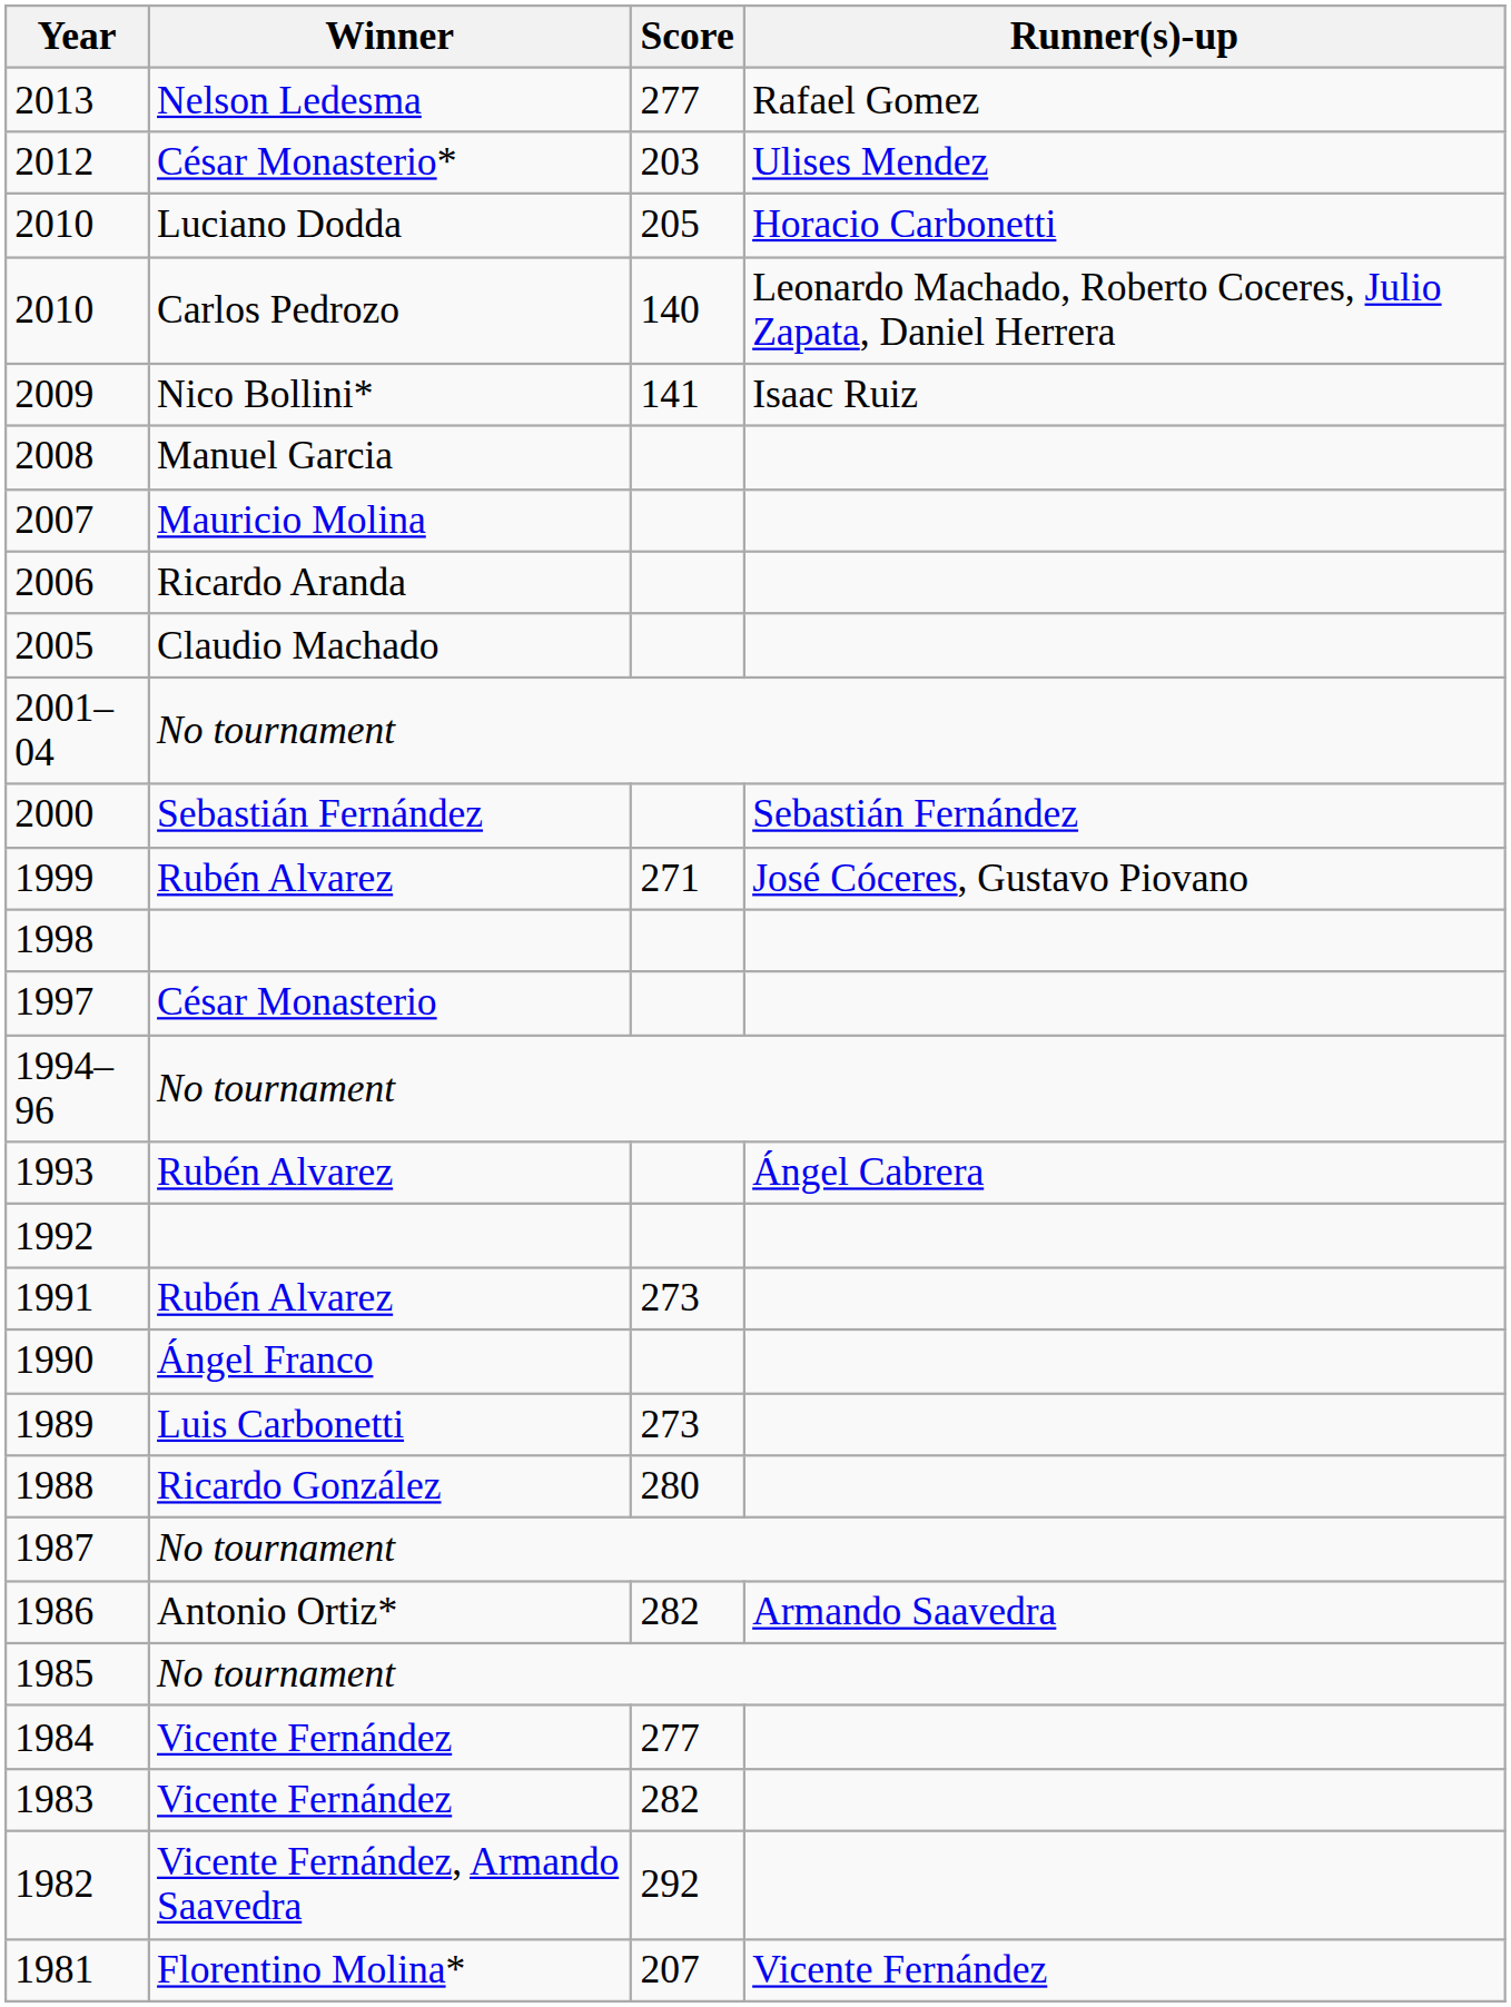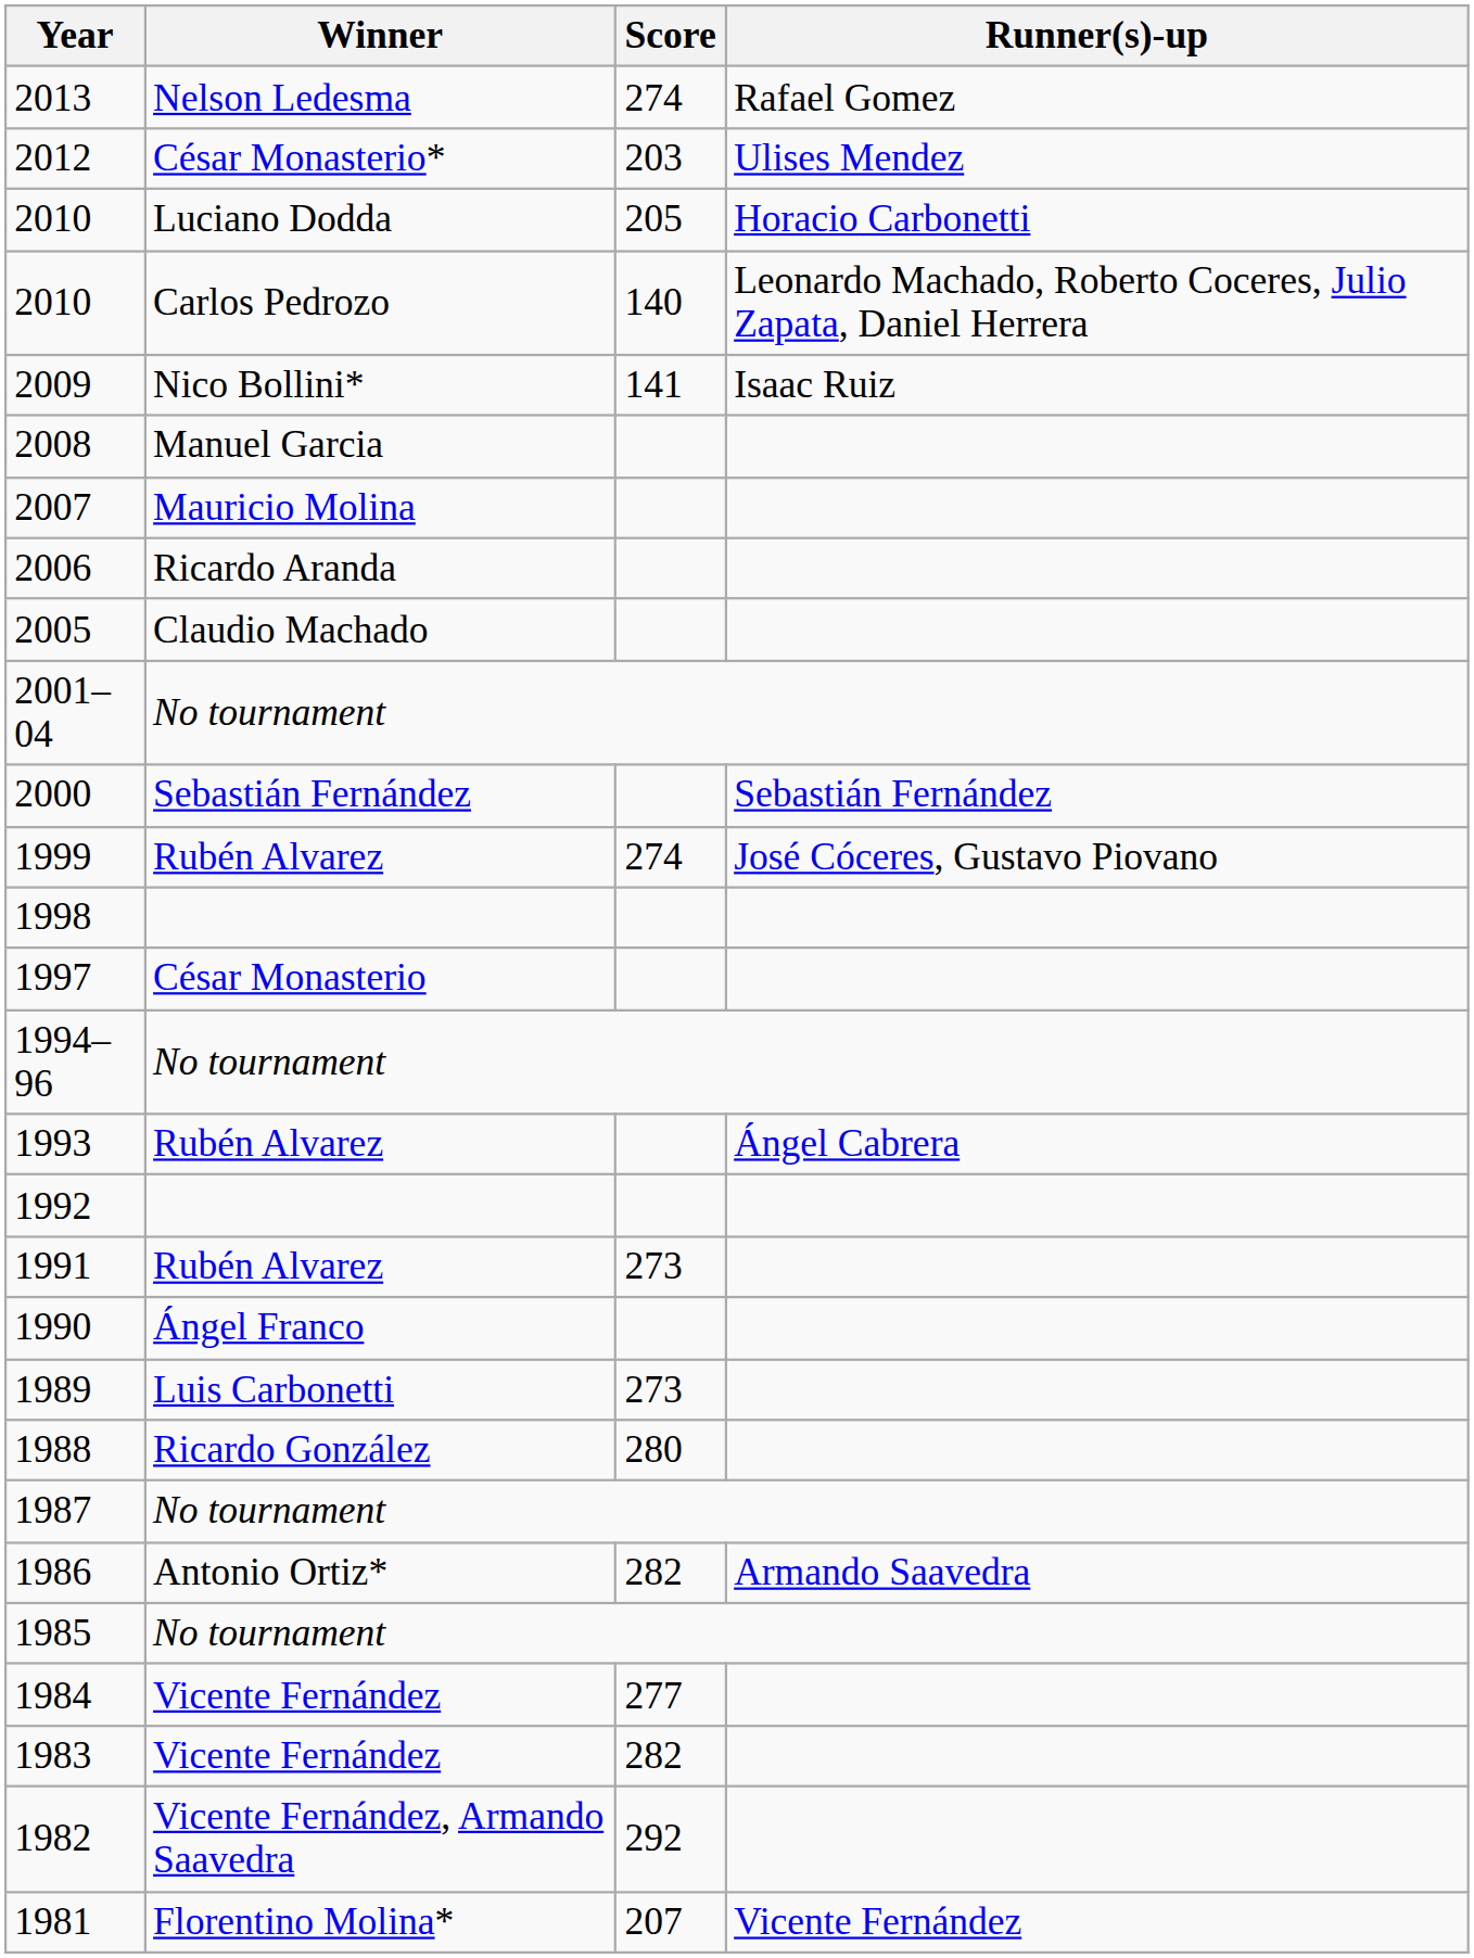 <table class=wikitable>
 <tr>
 <th>Year</th>
 <th>Winner</th>
 <th>Score</th>
 <th>Runner(s)-up</th>
 </tr>
 <tr>
 <td>2013</td>
 <td><a href='#'>Nelson Ledesma</a></td>
-<td>277</td>
+<td>274</td>
 <td>Rafael Gomez</td>
 </tr>
 <tr>
 <td>2012</td>
 <td><a href='#'>César Monasterio</a>*</td>
 <td>203</td>
 <td><a href='#'>Ulises Mendez</a></td>
 </tr>
 <tr>
 <td>2010</td>
 <td>Luciano Dodda</td>
 <td>205</td>
 <td><a href='#'>Horacio Carbonetti</a></td>
 </tr>
 <tr>
 <td>2010</td>
 <td>Carlos Pedrozo</td>
 <td>140</td>
 <td>Leonardo Machado, Roberto Coceres, <a href='#'>Julio Zapata</a>, Daniel Herrera</td>
 </tr>
 <tr>
 <td>2009</td>
 <td>Nico Bollini*</td>
 <td>141</td>
 <td>Isaac Ruiz</td>
 </tr>
 <tr>
 <td>2008</td>
 <td>Manuel Garcia</td>
 <td></td>
 <td></td>
 </tr>
 <tr>
 <td>2007</td>
 <td><a href='#'>Mauricio Molina</a></td>
 <td></td>
 <td></td>
 </tr>
 <tr>
 <td>2006</td>
 <td>Ricardo Aranda</td>
 <td></td>
 <td></td>
 </tr>
 <tr>
 <td>2005</td>
 <td>Claudio Machado</td>
 <td></td>
 <td></td>
 </tr>
 <tr>
 <td>2001–04</td>
 <td colspan=3><em>No tournament</em></td>
 </tr>
 <tr>
 <td>2000</td>
 <td><a href='#'>Sebastián Fernández</a></td>
 <td></td>
 <td><a href='#'>Sebastián Fernández</a></td>
 </tr>
 <tr>
 <td>1999</td>
 <td><a href='#'>Rubén Alvarez</a></td>
-<td>271</td>
+<td>274</td>
 <td><a href='#'>José Cóceres</a>, Gustavo Piovano</td>
 </tr>
 <tr>
 <td>1998</td>
 <td></td>
 <td></td>
 <td></td>
 </tr>
 <tr>
 <td>1997</td>
 <td><a href='#'>César Monasterio</a></td>
 <td></td>
 <td></td>
 </tr>
 <tr>
 <td>1994–96</td>
 <td colspan=3><em>No tournament</em></td>
 </tr>
 <tr>
 <td>1993</td>
 <td><a href='#'>Rubén Alvarez</a></td>
 <td></td>
 <td><a href='#'>Ángel Cabrera</a></td>
 </tr>
 <tr>
 <td>1992</td>
 <td></td>
 <td></td>
 <td></td>
 </tr>
 <tr>
 <td>1991</td>
 <td><a href='#'>Rubén Alvarez</a></td>
 <td>273</td>
 <td></td>
 </tr>
 <tr>
 <td>1990</td>
 <td><a href='#'>Ángel Franco</a></td>
 <td></td>
 <td></td>
 </tr>
 <tr>
 <td>1989</td>
 <td><a href='#'>Luis Carbonetti</a></td>
 <td>273</td>
 <td></td>
 </tr>
 <tr>
 <td>1988</td>
 <td><a href='#'>Ricardo González</a></td>
 <td>280</td>
 <td></td>
 </tr>
 <tr>
 <td>1987</td>
 <td colspan=3><em>No tournament</em></td>
 </tr>
 <tr>
 <td>1986</td>
 <td>Antonio Ortiz*</td>
 <td>282</td>
 <td><a href='#'>Armando Saavedra</a></td>
 </tr>
 <tr>
 <td>1985</td>
 <td colspan=3><em>No tournament</em></td>
 </tr>
 <tr>
 <td>1984</td>
 <td><a href='#'>Vicente Fernández</a></td>
 <td>277</td>
 <td></td>
 </tr>
 <tr>
 <td>1983</td>
 <td><a href='#'>Vicente Fernández</a></td>
 <td>282</td>
 <td></td>
 </tr>
 <tr>
 <td>1982</td>
 <td><a href='#'>Vicente Fernández</a>, <a href='#'>Armando Saavedra</a></td>
 <td>292</td>
 <td></td>
 </tr>
 <tr>
 <td>1981</td>
 <td><a href='#'>Florentino Molina</a>*</td>
 <td>207</td>
 <td><a href='#'>Vicente Fernández</a></td>
 </tr>
 </table>
